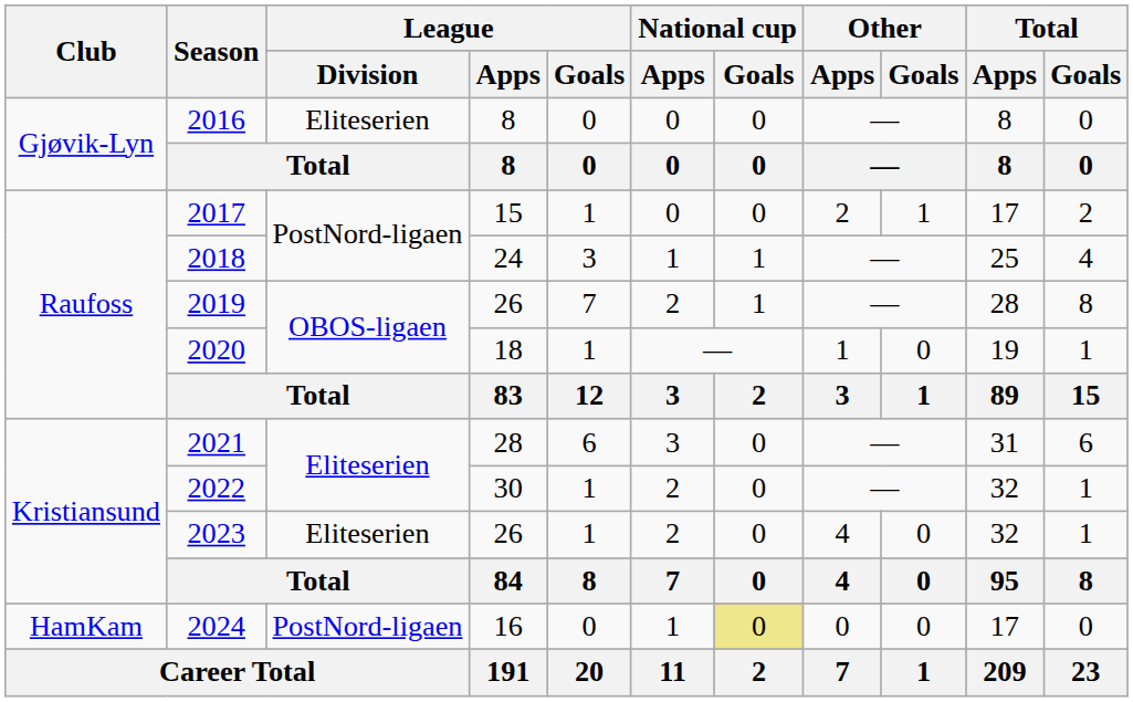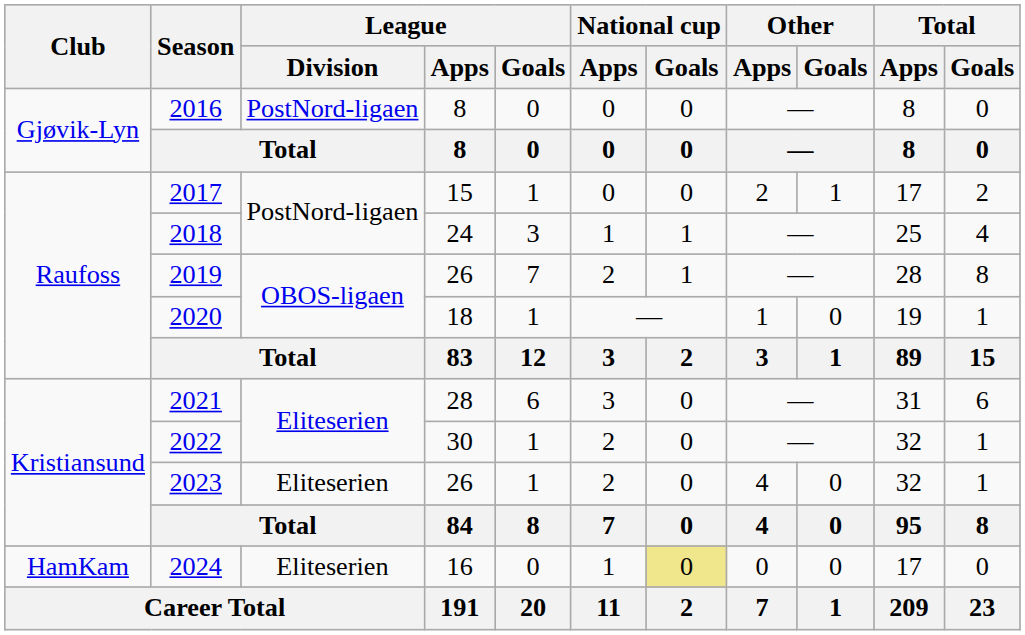 <table class="wikitable" style="text-align: center;">
 <tr>
 <th rowspan="2">Club</th>
 <th rowspan="2">Season</th>
 <th colspan="3">League</th>
 <th colspan="2">National cup</th>
 <th colspan="2">Other</th>
 <th colspan="2">Total</th>
 </tr>
 <tr>
 <th>Division</th>
 <th>Apps</th>
 <th>Goals</th>
 <th>Apps</th>
 <th>Goals</th>
 <th>Apps</th>
 <th>Goals</th>
 <th>Apps</th>
 <th>Goals</th>
 </tr>
 <tr>
 <td rowspan="2"><a href='#'>Gjøvik-Lyn</a></td>
 <td><a href='#'>2016</a></td>
-<td>Eliteserien</td>
+<td><a href='#'>PostNord-ligaen</a></td>
 <td>8</td>
 <td>0</td>
 <td>0</td>
 <td>0</td>
 <td colspan="2">—</td>
 <td>8</td>
 <td>0</td>
 </tr>
 <tr>
 <th colspan="2">Total</th>
 <th>8</th>
 <th>0</th>
 <th>0</th>
 <th>0</th>
 <th colspan="2">—</th>
 <th>8</th>
 <th>0</th>
 </tr>
 <tr>
 <td rowspan="5"><a href='#'>Raufoss</a></td>
 <td><a href='#'>2017</a></td>
 <td rowspan="2">PostNord-ligaen</td>
 <td>15</td>
 <td>1</td>
 <td>0</td>
 <td>0</td>
 <td>2</td>
 <td>1</td>
 <td>17</td>
 <td>2</td>
 </tr>
 <tr>
 <td><a href='#'>2018</a></td>
 <td>24</td>
 <td>3</td>
 <td>1</td>
 <td>1</td>
 <td colspan="2">—</td>
 <td>25</td>
 <td>4</td>
 </tr>
 <tr>
 <td><a href='#'>2019</a></td>
 <td rowspan="2"><a href='#'>OBOS-ligaen</a></td>
 <td>26</td>
 <td>7</td>
 <td>2</td>
 <td>1</td>
 <td colspan="2">—</td>
 <td>28</td>
 <td>8</td>
 </tr>
 <tr>
 <td><a href='#'>2020</a></td>
 <td>18</td>
 <td>1</td>
 <td colspan="2">—</td>
 <td>1</td>
 <td>0</td>
 <td>19</td>
 <td>1</td>
 </tr>
 <tr>
 <th colspan="2">Total</th>
 <th>83</th>
 <th>12</th>
 <th>3</th>
 <th>2</th>
 <th>3</th>
 <th>1</th>
 <th>89</th>
 <th>15</th>
 </tr>
 <tr>
 <td rowspan="4"><a href='#'>Kristiansund</a></td>
 <td><a href='#'>2021</a></td>
 <td rowspan="2"><a href='#'>Eliteserien</a></td>
 <td>28</td>
 <td>6</td>
 <td>3</td>
 <td>0</td>
 <td colspan="2">—</td>
 <td>31</td>
 <td>6</td>
 </tr>
 <tr>
 <td><a href='#'>2022</a></td>
 <td>30</td>
 <td>1</td>
 <td>2</td>
 <td>0</td>
 <td colspan="2">—</td>
 <td>32</td>
 <td>1</td>
 </tr>
 <tr>
 <td><a href='#'>2023</a></td>
 <td>Eliteserien</td>
 <td>26</td>
 <td>1</td>
 <td>2</td>
 <td>0</td>
 <td>4</td>
 <td>0</td>
 <td>32</td>
 <td>1</td>
 </tr>
 <tr>
 <th colspan="2">Total</th>
 <th>84</th>
 <th>8</th>
 <th>7</th>
 <th>0</th>
 <th>4</th>
 <th>0</th>
 <th>95</th>
 <th>8</th>
 </tr>
 <tr>
 <td><a href='#'>HamKam</a></td>
 <td><a href='#'>2024</a></td>
-<td><a href='#'>PostNord-ligaen</a></td>
+<td>Eliteserien</td>
 <td>16</td>
 <td>0</td>
 <td>1</td>
 <td style="background: khaki;">0</td>
 <td>0</td>
 <td>0</td>
 <td>17</td>
 <td>0</td>
 </tr>
 <tr>
 <th colspan="3">Career Total</th>
 <th>191</th>
 <th>20</th>
 <th>11</th>
 <th>2</th>
 <th>7</th>
 <th>1</th>
 <th>209</th>
 <th>23</th>
 </tr>
 </table>
